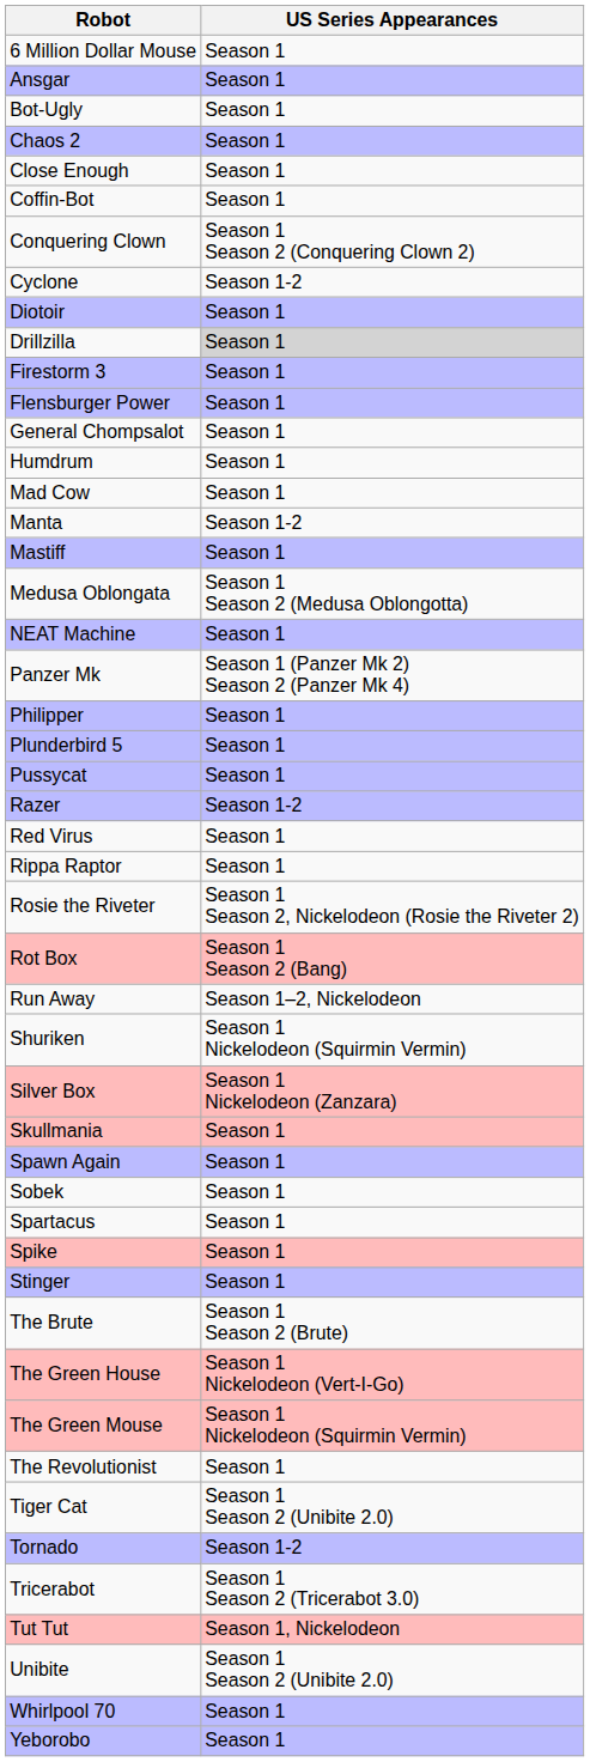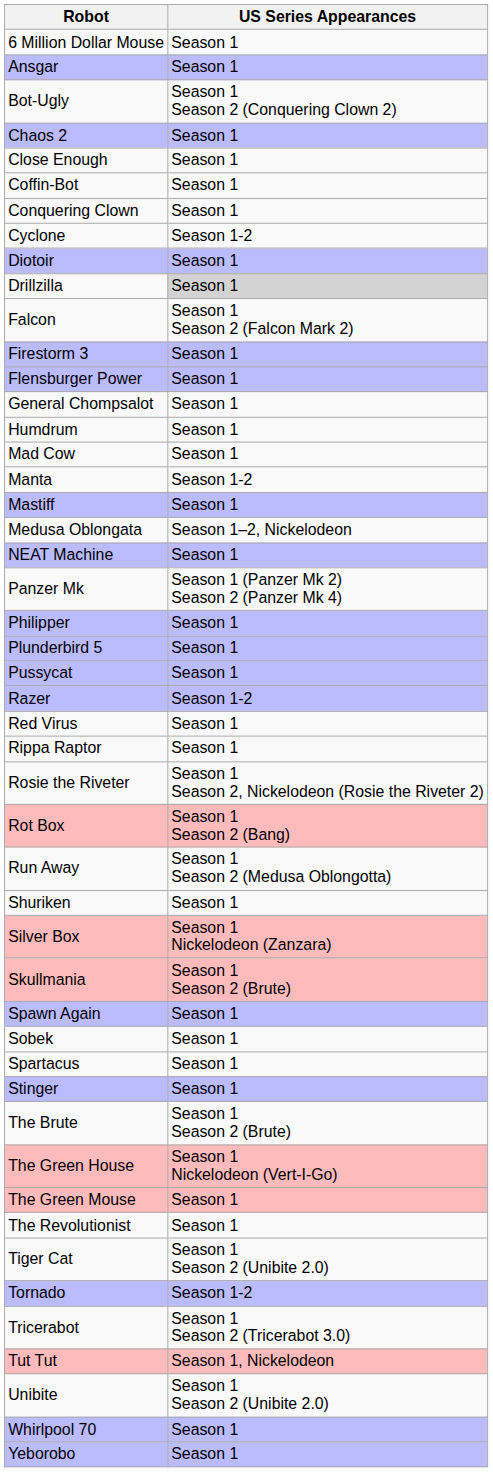 <table class="wikitable">
 <tr>
 <th>Robot</th>
 <th>US Series Appearances</th>
 </tr>
 <tr>
 <td>6 Million Dollar Mouse</td>
 <td>Season 1</td>
 </tr>
 <tr style="background: #BBF;">
 <td>Ansgar</td>
 <td>Season 1</td>
 </tr>
 <tr>
 <td>Bot-Ugly</td>
-<td>Season 1</td>
+<td>Season 1<br>Season 2 (Conquering Clown 2)</td>
 </tr>
 <tr style="background: #BBF;">
 <td>Chaos 2</td>
 <td>Season 1</td>
 </tr>
 <tr>
 <td>Close Enough</td>
 <td>Season 1</td>
 </tr>
 <tr>
 <td>Coffin-Bot</td>
 <td>Season 1</td>
 </tr>
 <tr>
 <td>Conquering Clown</td>
-<td>Season 1<br>Season 2 (Conquering Clown 2)</td>
+<td>Season 1</td>
 </tr>
 <tr>
 <td>Cyclone</td>
 <td>Season 1-2</td>
 </tr>
 <tr style="background: #BBF;">
 <td>Diotoir</td>
 <td>Season 1</td>
 </tr>
 <tr>
 <td>Drillzilla</td>
 <td style="background: lightgrey;">Season 1</td>
+</tr>
+<tr>
+<td>Falcon</td>
+<td>Season 1<br>Season 2 (Falcon Mark 2)</td>
 </tr>
 <tr style="background: #BBF;">
 <td>Firestorm 3</td>
 <td>Season 1</td>
 </tr>
 <tr style="background: #BBF;">
 <td>Flensburger Power</td>
 <td>Season 1</td>
 </tr>
 <tr>
 <td>General Chompsalot</td>
 <td>Season 1</td>
 </tr>
 <tr>
 <td>Humdrum</td>
 <td>Season 1</td>
 </tr>
 <tr>
 <td>Mad Cow</td>
 <td>Season 1</td>
 </tr>
 <tr>
 <td>Manta</td>
 <td>Season 1-2</td>
 </tr>
 <tr style="background: #BBF;">
 <td>Mastiff</td>
 <td>Season 1</td>
 </tr>
 <tr>
 <td>Medusa Oblongata</td>
-<td>Season 1<br>Season 2 (Medusa Oblongotta)</td>
+<td>Season 1–2, Nickelodeon</td>
 </tr>
 <tr style="background: #BBF;">
 <td>NEAT Machine</td>
 <td>Season 1</td>
 </tr>
 <tr>
 <td>Panzer Mk</td>
 <td>Season 1 (Panzer Mk 2)<br>Season 2 (Panzer Mk 4)</td>
 </tr>
 <tr style="background: #BBF;">
 <td>Philipper</td>
 <td>Season 1</td>
 </tr>
 <tr style="background: #BBF;">
 <td>Plunderbird 5</td>
 <td>Season 1</td>
 </tr>
 <tr style="background: #BBF;">
 <td>Pussycat</td>
 <td>Season 1</td>
 </tr>
 <tr style="background: #BBF;">
 <td>Razer</td>
 <td>Season 1-2</td>
 </tr>
 <tr>
 <td>Red Virus</td>
 <td>Season 1</td>
 </tr>
 <tr>
 <td>Rippa Raptor</td>
 <td>Season 1</td>
 </tr>
 <tr>
 <td>Rosie the Riveter</td>
 <td>Season 1<br>Season 2, Nickelodeon (Rosie the Riveter 2)</td>
 </tr>
 <tr style="background: #FBB;">
 <td>Rot Box</td>
 <td>Season 1<br>Season 2 (Bang)</td>
 </tr>
 <tr>
 <td>Run Away</td>
-<td>Season 1–2, Nickelodeon</td>
+<td>Season 1<br>Season 2 (Medusa Oblongotta)</td>
 </tr>
 <tr>
 <td>Shuriken</td>
-<td>Season 1<br>Nickelodeon (Squirmin Vermin)</td>
+<td>Season 1</td>
 </tr>
 <tr style="background: #FBB;">
 <td>Silver Box</td>
 <td>Season 1<br>Nickelodeon (Zanzara)</td>
 </tr>
 <tr style="background: #FBB;">
 <td>Skullmania</td>
-<td>Season 1</td>
+<td>Season 1<br>Season 2 (Brute)</td>
 </tr>
 <tr style="background: #BBF;">
 <td>Spawn Again</td>
 <td>Season 1</td>
 </tr>
 <tr>
 <td>Sobek</td>
 <td>Season 1</td>
 </tr>
 <tr>
 <td>Spartacus</td>
-<td>Season 1</td>
-</tr>
-<tr style="background: #FBB;">
-<td>Spike</td>
 <td>Season 1</td>
 </tr>
 <tr style="background: #BBF;">
 <td>Stinger</td>
 <td>Season 1</td>
 </tr>
 <tr>
 <td>The Brute</td>
 <td>Season 1<br>Season 2 (Brute)</td>
 </tr>
 <tr style="background: #FBB;">
 <td>The Green House</td>
 <td>Season 1<br>Nickelodeon (Vert-I-Go)</td>
 </tr>
 <tr style="background: #FBB;">
 <td>The Green Mouse</td>
-<td>Season 1<br>Nickelodeon (Squirmin Vermin)</td>
+<td>Season 1</td>
 </tr>
 <tr>
 <td>The Revolutionist</td>
 <td>Season 1</td>
 </tr>
 <tr>
 <td>Tiger Cat</td>
 <td>Season 1<br>Season 2 (Unibite 2.0)</td>
 </tr>
 <tr style="background: #BBF;">
 <td>Tornado</td>
 <td>Season 1-2</td>
 </tr>
 <tr>
 <td>Tricerabot</td>
 <td>Season 1<br>Season 2 (Tricerabot 3.0)</td>
 </tr>
 <tr style="background: #FBB;">
 <td>Tut Tut</td>
 <td>Season 1, Nickelodeon</td>
 </tr>
 <tr>
 <td>Unibite</td>
 <td>Season 1<br>Season 2 (Unibite 2.0)</td>
 </tr>
 <tr style="background: #BBF;">
 <td>Whirlpool 70</td>
 <td>Season 1</td>
 </tr>
 <tr style="background: #BBF;">
 <td>Yeborobo</td>
 <td>Season 1</td>
 </tr>
 </table>
